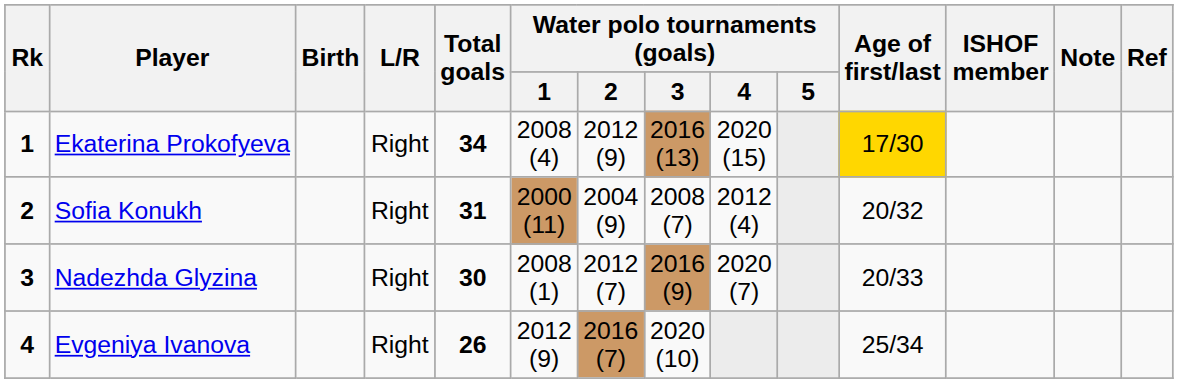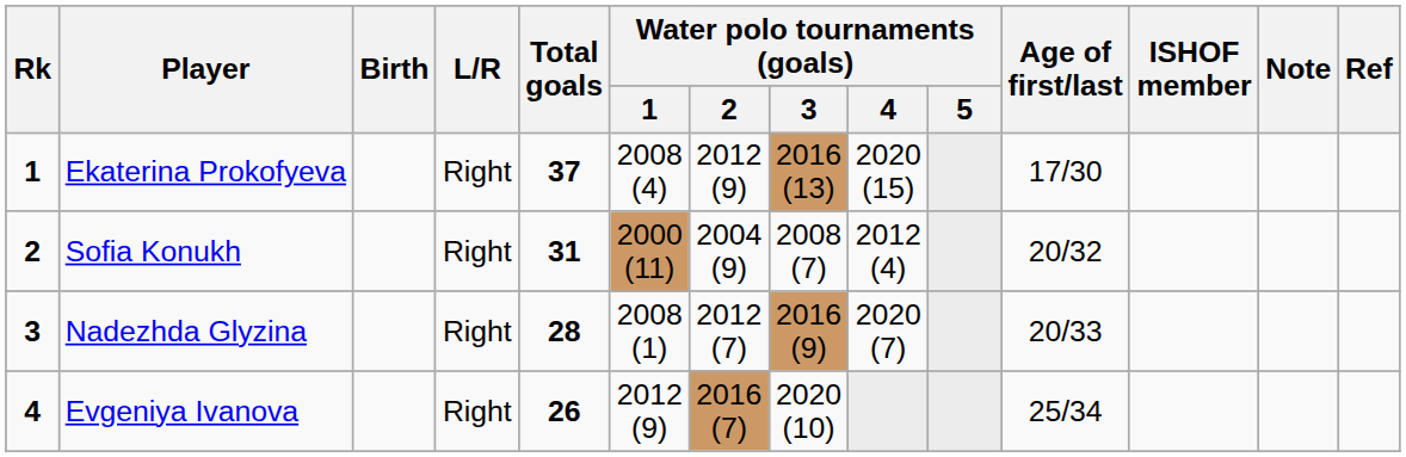 <table class="wikitable sortable" style="text-align: center; font-size: 90%; margin-left: 1em;">
 <tr>
 <th rowspan="2">Rk</th>
 <th rowspan="2">Player</th>
 <th rowspan="2">Birth</th>
 <th rowspan="2">L/R</th>
 <th rowspan="2">Total<br>goals</th>
 <th colspan="5">Water polo tournaments<br>(goals)</th>
 <th rowspan="2">Age of<br>first/last</th>
 <th rowspan="2">ISHOF<br>member</th>
 <th rowspan="2">Note</th>
 <th rowspan="2" class="unsortable">Ref</th>
 </tr>
 <tr>
 <th>1</th>
 <th style="width: 2em;" class="unsortable">2</th>
 <th style="width: 2em;" class="unsortable">3</th>
 <th style="width: 2em;" class="unsortable">4</th>
 <th style="width: 2em;" class="unsortable">5</th>
 </tr>
 <tr>
 <td><strong>1</strong></td>
 <td style="text-align: left;" data-sort-value="Prokofyeva, Ekaterina"><a href='#'>Ekaterina Prokofyeva</a></td>
 <td></td>
 <td>Right</td>
-<td><strong>34</strong></td>
+<td><strong>37</strong></td>
 <td>2008<br>(4)</td>
 <td>2012<br>(9)</td>
 <td style="background-color: #cc9966;">2016<br>(13)</td>
 <td>2020<br>(15)</td>
 <td style="background-color: #ececec;"></td>
-<td style="background: gold;">17/30</td>
+<td>17/30</td>
 <td></td>
 <td style="text-align: left;"></td>
 <td></td>
 </tr>
 <tr>
 <td><strong>2</strong></td>
 <td style="text-align: left;" data-sort-value="Konukh, Sofia"><a href='#'>Sofia Konukh</a></td>
 <td></td>
 <td>Right</td>
 <td><strong>31</strong></td>
 <td style="background-color: #cc9966;">2000<br>(11)</td>
 <td>2004<br>(9)</td>
 <td>2008<br>(7)</td>
 <td>2012<br>(4)</td>
 <td style="background-color: #ececec;"></td>
 <td>20/32</td>
 <td></td>
 <td style="text-align: left;"></td>
 <td></td>
 </tr>
 <tr>
 <td><strong>3</strong></td>
 <td style="text-align: left;" data-sort-value="Glyzina, Nadezhda"><a href='#'>Nadezhda Glyzina</a></td>
 <td></td>
 <td>Right</td>
-<td><strong>30</strong></td>
+<td><strong>28</strong></td>
 <td>2008<br>(1)</td>
 <td>2012<br>(7)</td>
 <td style="background-color: #cc9966;">2016<br>(9)</td>
 <td>2020<br>(7)</td>
 <td style="background-color: #ececec;"></td>
 <td>20/33</td>
 <td></td>
 <td style="text-align: left;"></td>
 <td></td>
 </tr>
 <tr>
 <td><strong>4</strong></td>
 <td style="text-align: left;" data-sort-value="Ivanova, Evgeniya"><a href='#'>Evgeniya Ivanova</a></td>
 <td></td>
 <td>Right</td>
 <td><strong>26</strong></td>
 <td>2012<br>(9)</td>
 <td style="background-color: #cc9966;">2016<br>(7)</td>
 <td>2020<br>(10)</td>
 <td style="background-color: #ececec;"></td>
 <td style="background-color: #ececec;"></td>
 <td>25/34</td>
 <td></td>
 <td style="text-align: left;"></td>
 <td></td>
 </tr>
 </table>
